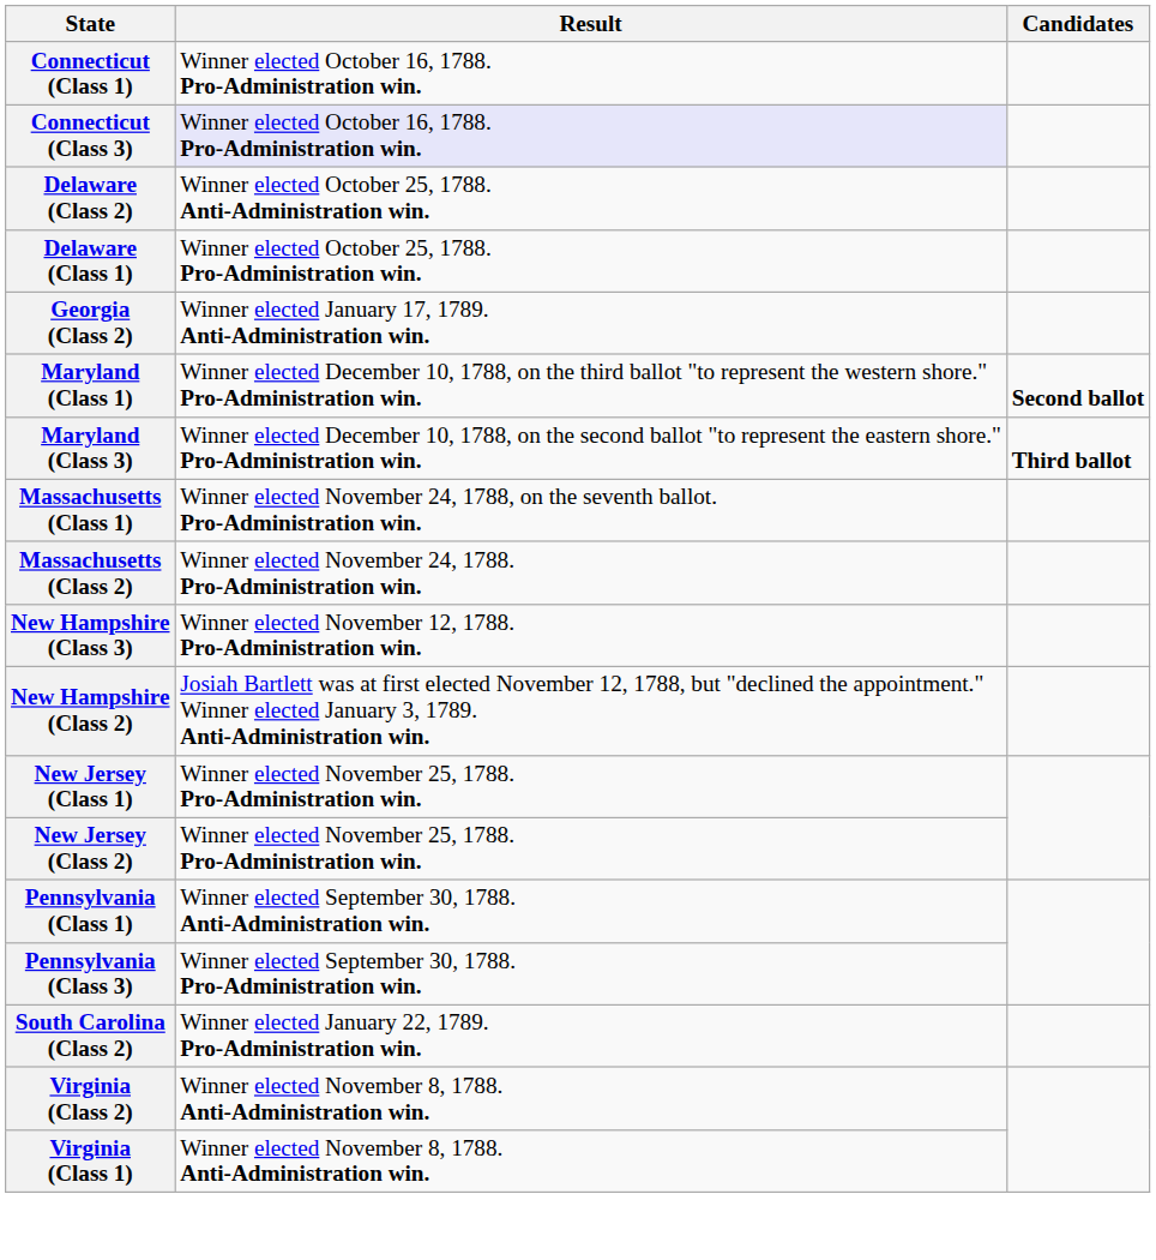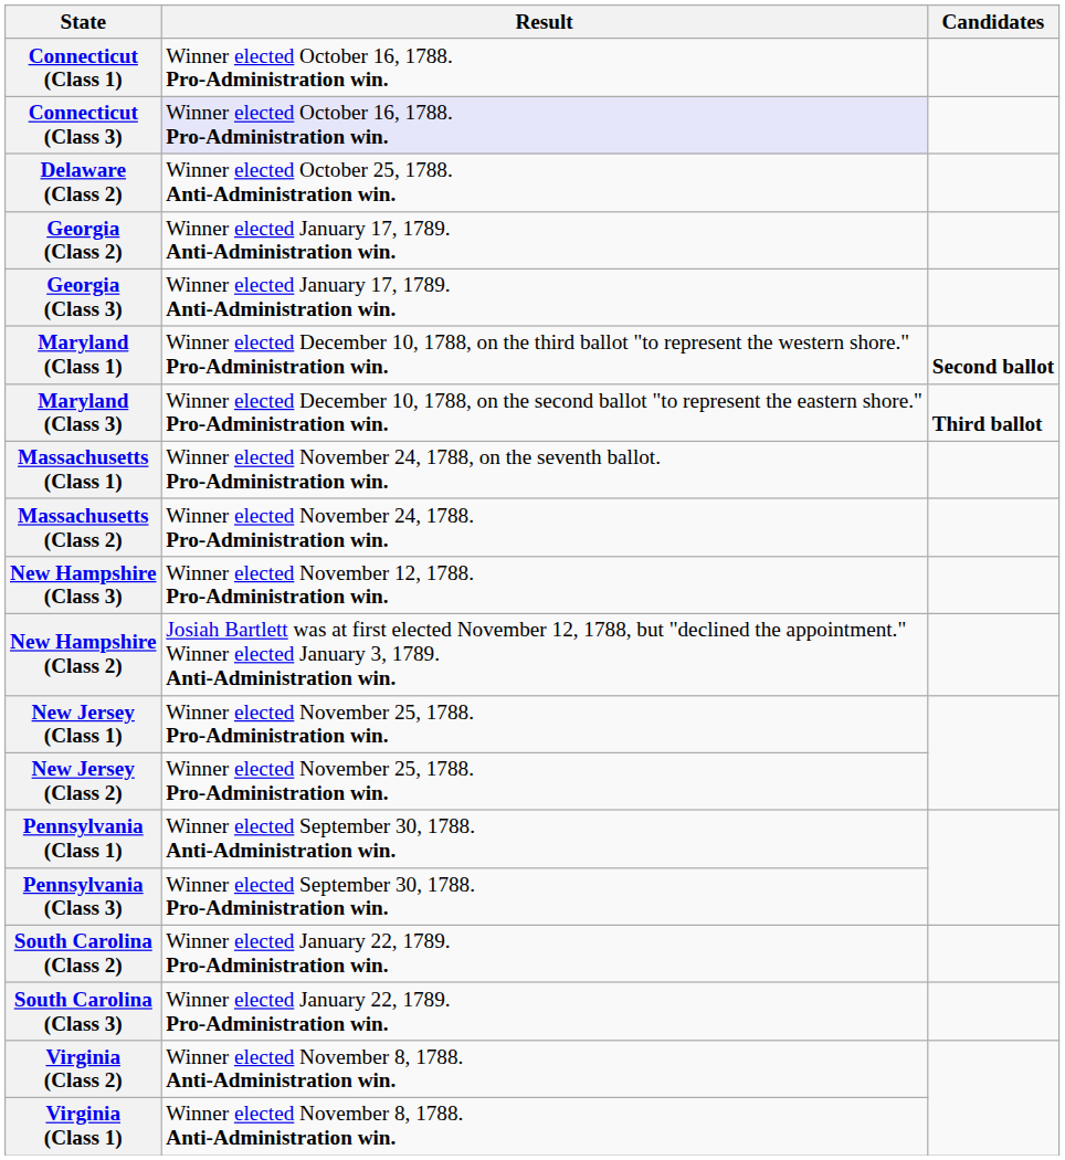 <table class=wikitable>
 <tr>
 <th>State</th>
 <th>Result</th>
 <th>Candidates</th>
 </tr>
 <tr>
 <th><a href='#'>Connecticut</a><br>(Class 1)</th>
 <td>Winner <a href='#'>elected</a> October 16, 1788.<br><strong>Pro-Administration win.</strong></td>
 <td nowrap></td>
 </tr>
 <tr>
 <th><a href='#'>Connecticut</a><br>(Class 3)</th>
 <td style="background: lavender;">Winner <a href='#'>elected</a> October 16, 1788.<br><strong>Pro-Administration win.</strong></td>
 <td nowrap></td>
 </tr>
 <tr>
 <th><a href='#'>Delaware</a><br>(Class 2)</th>
 <td>Winner <a href='#'>elected</a> October 25, 1788.<br><strong>Anti-Administration win.</strong></td>
 <td nowrap></td>
 </tr>
 <tr>
-<th><a href='#'>Delaware</a><br>(Class 1)</th>
-<td>Winner <a href='#'>elected</a> October 25, 1788.<br><strong>Pro-Administration win.</strong></td>
+<th><a href='#'>Georgia</a><br>(Class 2)</th>
+<td>Winner <a href='#'>elected</a> January 17, 1789.<br><strong>Anti-Administration win.</strong></td>
 <td nowrap></td>
 </tr>
 <tr>
-<th><a href='#'>Georgia</a><br>(Class 2)</th>
+<th><a href='#'>Georgia</a><br>(Class 3)</th>
 <td>Winner <a href='#'>elected</a> January 17, 1789.<br><strong>Anti-Administration win.</strong></td>
 <td nowrap></td>
 </tr>
 <tr>
 <th><a href='#'>Maryland</a><br>(Class 1)</th>
 <td>Winner <a href='#'>elected</a> December 10, 1788, on the third ballot "to represent the western shore."<br><strong>Pro-Administration win.</strong></td>
 <td nowrap><br><strong>Second ballot </strong></td>
 </tr>
 <tr>
 <th><a href='#'>Maryland</a><br>(Class 3)</th>
 <td>Winner <a href='#'>elected</a> December 10, 1788, on the second ballot "to represent the eastern shore."<br><strong>Pro-Administration win.</strong></td>
 <td nowrap><br><strong>Third ballot </strong></td>
 </tr>
 <tr>
 <th><a href='#'>Massachusetts</a><br>(Class 1)</th>
 <td>Winner <a href='#'>elected</a> November 24, 1788, on the seventh ballot.<br><strong>Pro-Administration win.</strong></td>
 <td nowrap></td>
 </tr>
 <tr>
 <th><a href='#'>Massachusetts</a><br>(Class 2)</th>
 <td>Winner <a href='#'>elected</a> November 24, 1788.<br><strong>Pro-Administration win.</strong></td>
 <td nowrap></td>
 </tr>
 <tr>
 <th><a href='#'>New Hampshire</a><br>(Class 3)</th>
 <td>Winner <a href='#'>elected</a> November 12, 1788.<br><strong>Pro-Administration win.</strong></td>
 <td nowrap></td>
 </tr>
 <tr>
 <th><a href='#'>New Hampshire</a><br>(Class 2)</th>
 <td><a href='#'>Josiah Bartlett</a> was at first elected November 12, 1788, but "declined the appointment."<br>Winner <a href='#'>elected</a> January 3, 1789.<br><strong>Anti-Administration win.</strong></td>
 <td nowrap></td>
 </tr>
 <tr>
 <th><a href='#'>New Jersey</a><br>(Class 1)</th>
 <td>Winner <a href='#'>elected</a> November 25, 1788.<br><strong>Pro-Administration win.</strong></td>
 <td rowspan=2 nowrap></td>
 </tr>
 <tr>
 <th><a href='#'>New Jersey</a><br>(Class 2)</th>
 <td>Winner <a href='#'>elected</a> November 25, 1788.<br><strong>Pro-Administration win.</strong></td>
 </tr>
 <tr>
 <th><a href='#'>Pennsylvania</a><br>(Class 1)</th>
 <td>Winner <a href='#'>elected</a> September 30, 1788.<br><strong>Anti-Administration win.</strong></td>
 <td rowspan=2 nowrap></td>
 </tr>
 <tr>
 <th><a href='#'>Pennsylvania</a><br>(Class 3)</th>
 <td>Winner <a href='#'>elected</a> September 30, 1788.<br><strong>Pro-Administration win.</strong></td>
 </tr>
 <tr>
 <th><a href='#'>South Carolina</a><br>(Class 2)</th>
 <td>Winner <a href='#'>elected</a> January 22, 1789.<br><strong>Pro-Administration win.</strong></td>
 <td nowrap></td>
 </tr>
 <tr>
+<th><a href='#'>South Carolina</a><br>(Class 3)</th>
+<td>Winner <a href='#'>elected</a> January 22, 1789.<br><strong>Pro-Administration win.</strong></td>
+<td nowrap></td>
+</tr>
+<tr>
 <th><a href='#'>Virginia</a><br>(Class 2)</th>
 <td>Winner <a href='#'>elected</a> November 8, 1788.<br><strong>Anti-Administration win.</strong></td>
 <td rowspan=2 nowrap></td>
 </tr>
 <tr>
 <th><a href='#'>Virginia</a><br>(Class 1)</th>
 <td>Winner <a href='#'>elected</a> November 8, 1788.<br><strong>Anti-Administration win.</strong></td>
 </tr>
 </table>
